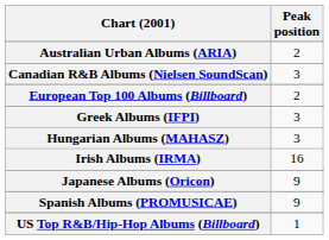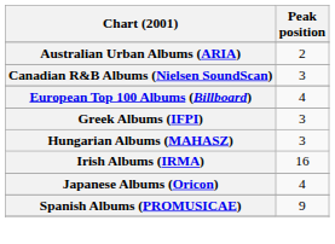 <table class="wikitable sortable plainrowheaders" style="text-align:center">
 <tr>
 <th scope="col">Chart (2001)</th>
 <th scope="col">Peak<br>position</th>
 </tr>
 <tr>
 </tr>
 <tr>
 <th scope="row">Australian Urban Albums (<a href='#'>ARIA</a>)</th>
 <td>2</td>
 </tr>
 <tr>
 </tr>
 <tr>
 </tr>
 <tr>
 </tr>
 <tr>
 </tr>
 <tr>
 <th scope="row">Canadian R&B Albums (<a href='#'>Nielsen SoundScan</a>)</th>
 <td style="text-align:center;">3</td>
 </tr>
 <tr>
 </tr>
 <tr>
 </tr>
 <tr>
 <th scope="row"><a href='#'>European Top 100 Albums</a> (<em><a href='#'>Billboard</a></em>)</th>
-<td>2</td>
+<td>4</td>
 </tr>
 <tr>
 </tr>
 <tr>
 </tr>
 <tr>
 </tr>
 <tr>
 <th scope="row">Greek Albums (<a href='#'>IFPI</a>)</th>
 <td>3</td>
 </tr>
 <tr>
 <th scope="row">Hungarian Albums (<a href='#'>MAHASZ</a>)</th>
 <td>3</td>
 </tr>
 <tr>
 <th scope="row">Irish Albums (<a href='#'>IRMA</a>)</th>
 <td style="text-align:center">16</td>
 </tr>
 <tr>
 </tr>
 <tr>
 <th scope="row">Japanese Albums (<a href='#'>Oricon</a>)</th>
-<td>9</td>
+<td>4</td>
 </tr>
 <tr>
 </tr>
 <tr>
 </tr>
 <tr>
 </tr>
 <tr>
 </tr>
 <tr>
 <th scope="row">Spanish Albums (<a href='#'>PROMUSICAE</a>)</th>
 <td>9</td>
 </tr>
 <tr>
 </tr>
 <tr>
 </tr>
 <tr>
 </tr>
 <tr>
 </tr>
 <tr>
 </tr>
-<tr>
-<th scope="row">US <a href='#'>Top R&B/Hip-Hop Albums</a> (<a href='#'><em>Billboard</em></a>)</th>
-<td>1</td>
-</tr>
 </table>
